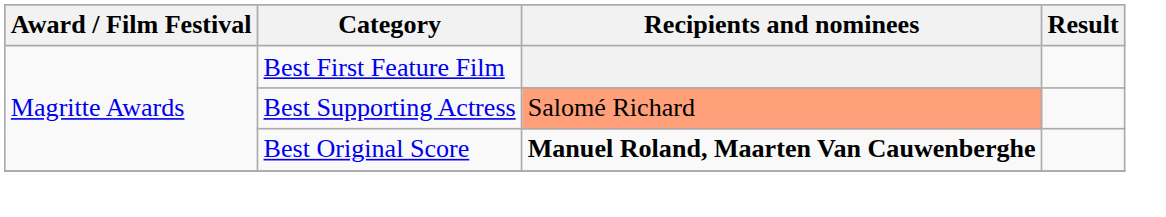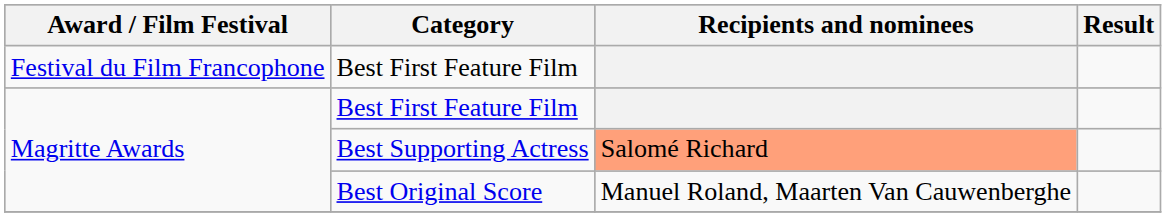 <table class="wikitable plainrowheaders sortable">
 <tr style="background:#ccc; text-align:center;">
 <th scope="col">Award / Film Festival</th>
 <th scope="col">Category</th>
 <th scope="col">Recipients and nominees</th>
 <th scope="col">Result</th>
+</tr>
+<tr>
+<td><a href='#'>Festival du Film Francophone</a></td>
+<td>Best First Feature Film</td>
+<th></th>
+<td></td>
 </tr>
 <tr>
 <td rowspan=3><a href='#'>Magritte Awards</a></td>
 <td><a href='#'>Best First Feature Film</a></td>
 <th></th>
 <td></td>
 </tr>
 <tr>
 <td><a href='#'>Best Supporting Actress</a></td>
 <td style="background: lightsalmon;">Salomé Richard</td>
 <td></td>
 </tr>
 <tr>
 <td><a href='#'>Best Original Score</a></td>
-<td><strong>Manuel Roland, Maarten Van Cauwenberghe</strong></td>
+<td>Manuel Roland, Maarten Van Cauwenberghe</td>
 <td></td>
 </tr>
 <tr>
 </tr>
 </table>
